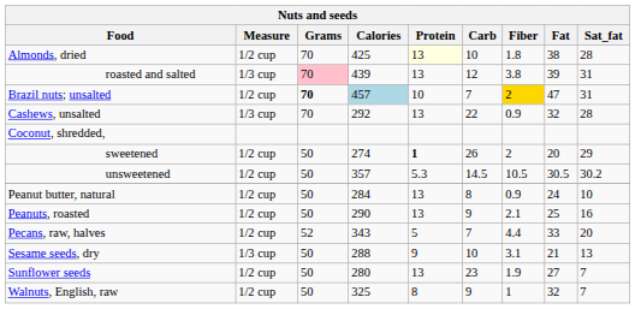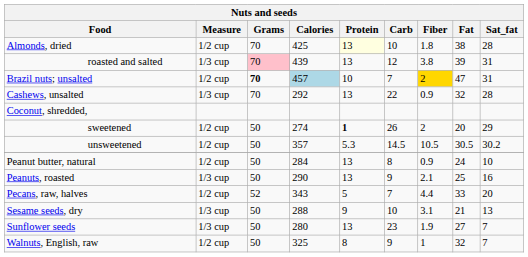 <table class="wikitable collapsible collapsed" style="min-width:50em">
 <tr>
 <th colspan=9>Nuts and seeds</th>
 </tr>
 <tr>
 <th>Food</th>
 <th>Measure</th>
 <th>Grams</th>
 <th>Calories</th>
 <th>Protein</th>
 <th>Carb</th>
 <th>Fiber</th>
 <th>Fat</th>
 <th>Sat_fat</th>
 </tr>
 <tr>
 <td><a href='#'>Almonds</a>, dried</td>
 <td>1/2 cup</td>
 <td>70</td>
 <td>425</td>
 <td style="background: lightyellow;">13</td>
 <td>10</td>
 <td>1.8</td>
 <td>38</td>
 <td>28</td>
 </tr>
 <tr>
 <td style="padding-left:8em">roasted and salted</td>
 <td>1/3 cup</td>
 <td style="background: pink;">70</td>
 <td>439</td>
 <td>13</td>
 <td>12</td>
 <td>3.8</td>
 <td>39</td>
 <td>31</td>
 </tr>
 <tr>
 <td><a href='#'>Brazil nuts</a>; <a href='#'>unsalted</a></td>
 <td>1/2 cup</td>
 <td><strong>70</strong></td>
 <td style="background: lightblue;">457</td>
 <td>10</td>
 <td>7</td>
 <td style="background: gold;">2</td>
 <td>47</td>
 <td>31</td>
 </tr>
 <tr>
 <td><a href='#'>Cashews</a>, unsalted</td>
 <td>1/3 cup</td>
 <td>70</td>
 <td>292</td>
 <td>13</td>
 <td>22</td>
 <td>0.9</td>
 <td>32</td>
 <td>28</td>
 </tr>
 <tr>
 <td><a href='#'>Coconut</a>, shredded,</td>
 <td></td>
 <td></td>
 <td></td>
 <td></td>
 <td></td>
 <td></td>
 <td></td>
 <td></td>
 </tr>
 <tr>
 <td style="padding-left:8em">sweetened</td>
 <td>1/2 cup</td>
 <td>50</td>
 <td>274</td>
 <td><strong>1</strong></td>
 <td>26</td>
 <td>2</td>
 <td>20</td>
 <td>29</td>
 </tr>
 <tr>
 <td style="padding-left:8em">unsweetened</td>
 <td>1/2 cup</td>
 <td>50</td>
 <td>357</td>
 <td>5.3</td>
 <td>14.5</td>
 <td>10.5</td>
 <td>30.5</td>
 <td>30.2</td>
 </tr>
 <tr>
 </tr>
 <tr | >
 </tr>
 <tr>
 <td>Peanut butter, natural</td>
 <td>1/2 cup</td>
 <td>50</td>
 <td>284</td>
 <td>13</td>
 <td>8</td>
 <td>0.9</td>
 <td>24</td>
 <td>10</td>
 </tr>
 <tr>
 <td><a href='#'>Peanuts</a>, roasted</td>
-<td>1/2 cup</td>
+<td>1/3 cup</td>
 <td>50</td>
 <td>290</td>
 <td>13</td>
 <td>9</td>
 <td>2.1</td>
 <td>25</td>
 <td>16</td>
 </tr>
 <tr>
 <td><a href='#'>Pecans</a>, raw, halves</td>
 <td>1/2 cup</td>
 <td>52</td>
 <td>343</td>
 <td>5</td>
 <td>7</td>
 <td>4.4</td>
 <td>33</td>
 <td>20</td>
 </tr>
 <tr>
 <td><a href='#'>Sesame seeds</a>, dry</td>
 <td>1/3 cup</td>
 <td>50</td>
 <td>288</td>
 <td>9</td>
 <td>10</td>
 <td>3.1</td>
 <td>21</td>
 <td>13</td>
 </tr>
 <tr>
 <td><a href='#'>Sunflower seeds</a></td>
-<td>1/2 cup</td>
+<td>1/3 cup</td>
 <td>50</td>
 <td>280</td>
 <td>13</td>
 <td>23</td>
 <td>1.9</td>
 <td>27</td>
 <td>7</td>
 </tr>
 <tr>
 <td><a href='#'>Walnuts</a>, English, raw</td>
 <td>1/2 cup</td>
 <td>50</td>
 <td>325</td>
 <td>8</td>
 <td>9</td>
 <td>1</td>
 <td>32</td>
 <td>7</td>
 </tr>
 </table>
